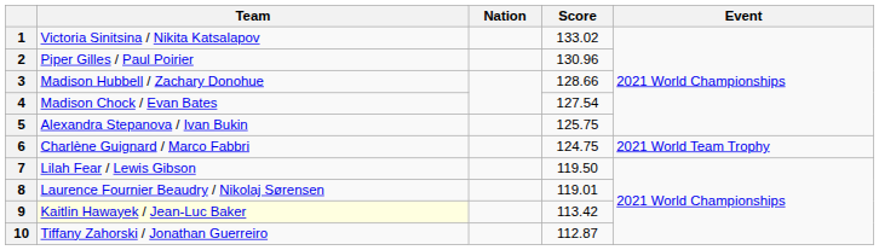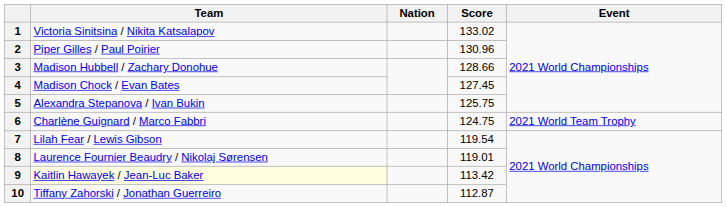 <table class="wikitable sortable" style="text-align:left; width:80%">
 <tr>
 <th scope="col"></th>
 <th scope="col">Team</th>
 <th scope="col">Nation</th>
 <th scope="col">Score</th>
 <th scope="col">Event</th>
 </tr>
 <tr>
 <th scope="row">1</th>
 <td><a href='#'>Victoria Sinitsina</a> / <a href='#'>Nikita Katsalapov</a></td>
 <td></td>
 <td style="text-align:center;">133.02</td>
 <td rowspan="5"><a href='#'>2021 World Championships</a></td>
 </tr>
 <tr>
 <th scope="row">2</th>
 <td><a href='#'>Piper Gilles</a> / <a href='#'>Paul Poirier</a></td>
 <td></td>
 <td style="text-align:center;">130.96</td>
 </tr>
 <tr>
 <th scope="row">3</th>
 <td><a href='#'>Madison Hubbell</a> / <a href='#'>Zachary Donohue</a></td>
 <td rowspan="2"></td>
 <td style="text-align:center;">128.66</td>
 </tr>
 <tr>
 <th scope="row">4</th>
 <td><a href='#'>Madison Chock</a> / <a href='#'>Evan Bates</a></td>
-<td style="text-align:center;">127.54</td>
+<td style="text-align:center;">127.45</td>
 </tr>
 <tr>
 <th scope="row">5</th>
 <td><a href='#'>Alexandra Stepanova</a> / <a href='#'>Ivan Bukin</a></td>
 <td></td>
 <td style="text-align:center;">125.75</td>
 </tr>
 <tr>
 <th scope="row">6</th>
 <td><a href='#'>Charlène Guignard</a> / <a href='#'>Marco Fabbri</a></td>
 <td></td>
 <td style="text-align:center;">124.75</td>
 <td><a href='#'>2021 World Team Trophy</a></td>
 </tr>
 <tr>
 <th scope="row">7</th>
 <td><a href='#'>Lilah Fear</a> / <a href='#'>Lewis Gibson</a></td>
 <td></td>
-<td style="text-align:center;">119.50</td>
+<td style="text-align:center;">119.54</td>
 <td rowspan="4"><a href='#'>2021 World Championships</a></td>
 </tr>
 <tr>
 <th scope="row">8</th>
 <td><a href='#'>Laurence Fournier Beaudry</a> / <a href='#'>Nikolaj Sørensen</a></td>
 <td></td>
 <td style="text-align:center;">119.01</td>
 </tr>
 <tr>
 <th scope="row">9</th>
 <td style="background: lightyellow;"><a href='#'>Kaitlin Hawayek</a> / <a href='#'>Jean-Luc Baker</a></td>
 <td></td>
 <td style="text-align:center;">113.42</td>
 </tr>
 <tr>
 <th scope="row">10</th>
 <td><a href='#'>Tiffany Zahorski</a> / <a href='#'>Jonathan Guerreiro</a></td>
 <td></td>
 <td style="text-align:center;">112.87</td>
 </tr>
 </table>
